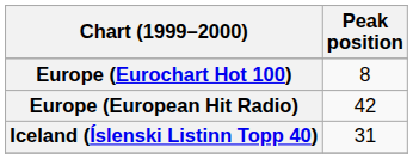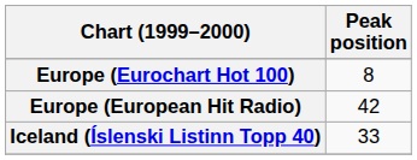 <table class="wikitable sortable plainrowheaders" style="text-align:center">
 <tr>
 <th>Chart (1999–2000)</th>
 <th>Peak<br>position</th>
 </tr>
 <tr>
 </tr>
 <tr>
 </tr>
 <tr>
 </tr>
 <tr>
 </tr>
 <tr>
 <th scope="row">Europe (<a href='#'>Eurochart Hot 100</a>)</th>
 <td>8</td>
 </tr>
 <tr>
 <th scope="row">Europe (European Hit Radio)</th>
 <td>42</td>
 </tr>
 <tr>
 <th scope="row">Iceland (<a href='#'>Íslenski Listinn Topp 40</a>)</th>
-<td>31</td>
+<td>33</td>
 </tr>
 <tr>
 </tr>
 <tr>
 </tr>
 <tr>
 </tr>
 <tr>
 </tr>
 <tr>
 </tr>
 <tr>
 </tr>
 <tr>
 </tr>
 <tr>
 </tr>
 <tr>
 </tr>
 <tr>
 </tr>
 <tr>
 </tr>
 <tr>
 </tr>
 </table>
